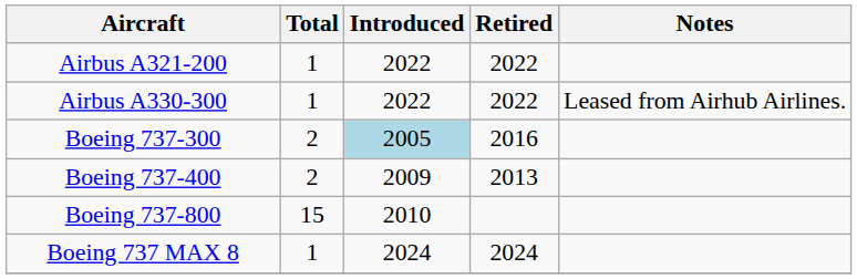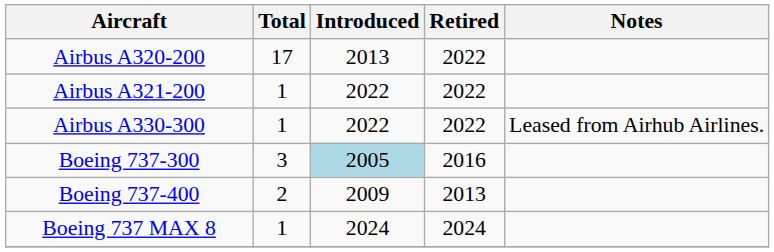 <table class="wikitable" style="text-align:center;margin:auto;">
 <tr>
 <th width="175px;">Aircraft</th>
 <th>Total</th>
 <th>Introduced</th>
 <th>Retired</th>
 <th>Notes</th>
+</tr>
+<tr>
+<td><a href='#'>Airbus A320-200</a></td>
+<td>17</td>
+<td>2013</td>
+<td>2022</td>
+<td></td>
 </tr>
 <tr>
 <td><a href='#'>Airbus A321-200</a></td>
 <td>1</td>
 <td>2022</td>
 <td>2022</td>
 <td></td>
 </tr>
 <tr>
 <td><a href='#'>Airbus A330-300</a></td>
 <td>1</td>
 <td>2022</td>
 <td>2022</td>
 <td>Leased from Airhub Airlines.</td>
 </tr>
 <tr>
 <td><a href='#'>Boeing 737-300</a></td>
-<td>2</td>
+<td>3</td>
 <td style="background: lightblue;">2005</td>
 <td>2016</td>
 <td></td>
 </tr>
 <tr>
 <td><a href='#'>Boeing 737-400</a></td>
 <td>2</td>
 <td>2009</td>
 <td>2013</td>
 <td></td>
 </tr>
 <tr>
-<td><a href='#'>Boeing 737-800</a></td>
-<td>15</td>
-<td>2010</td>
-<td></td>
-<td></td>
-</tr>
-<tr>
 <td><a href='#'>Boeing 737 MAX 8</a></td>
 <td>1</td>
 <td>2024</td>
 <td>2024</td>
 <td></td>
 </tr>
 <tr>
 </tr>
 </table>
